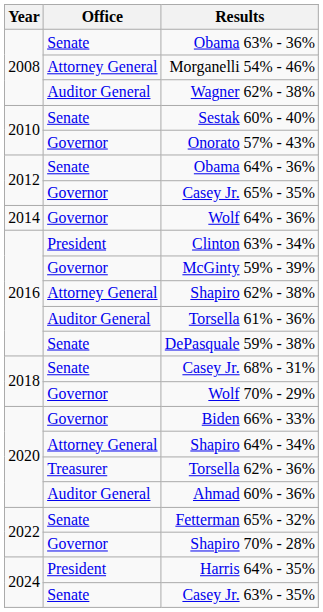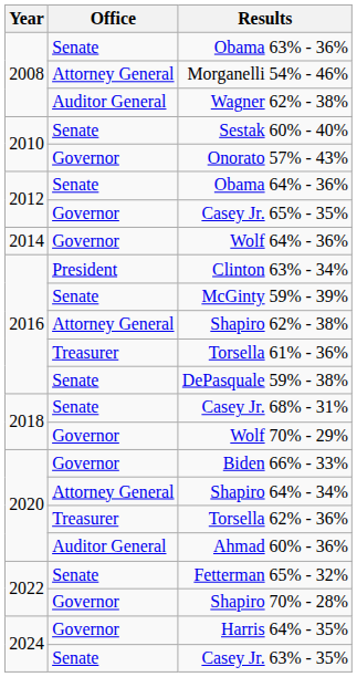 <table class=wikitable>
 <tr>
 <th>Year</th>
 <th>Office</th>
 <th>Results</th>
 </tr>
 <tr>
 <td rowspan=3>2008</td>
 <td><a href='#'>Senate</a></td>
 <td align="right" ><a href='#'>Obama</a> 63% - 36%</td>
 </tr>
 <tr>
 <td><a href='#'>Attorney General</a></td>
 <td align="right" >Morganelli 54% - 46%</td>
 </tr>
 <tr>
 <td><a href='#'>Auditor General</a></td>
 <td align="right" ><a href='#'>Wagner</a> 62% - 38%</td>
 </tr>
 <tr>
 <td rowspan=2>2010</td>
 <td><a href='#'>Senate</a></td>
 <td align="right" ><a href='#'>Sestak</a> 60% - 40%</td>
 </tr>
 <tr>
 <td><a href='#'>Governor</a></td>
 <td align="right" ><a href='#'>Onorato</a> 57% - 43%</td>
 </tr>
 <tr>
 <td rowspan=2>2012</td>
 <td><a href='#'>Senate</a></td>
 <td align="right" ><a href='#'>Obama</a> 64% - 36%</td>
 </tr>
 <tr>
 <td><a href='#'>Governor</a></td>
 <td align="right" ><a href='#'>Casey Jr.</a> 65% - 35%</td>
 </tr>
 <tr>
 <td>2014</td>
 <td><a href='#'>Governor</a></td>
 <td align="right" ><a href='#'>Wolf</a> 64% - 36%</td>
 </tr>
 <tr>
 <td rowspan=5>2016</td>
 <td><a href='#'>President</a></td>
 <td align="right" ><a href='#'>Clinton</a> 63% - 34%</td>
 </tr>
 <tr>
-<td><a href='#'>Governor</a></td>
+<td><a href='#'>Senate</a></td>
 <td align="right" ><a href='#'>McGinty</a> 59% - 39%</td>
 </tr>
 <tr>
 <td><a href='#'>Attorney General</a></td>
 <td align="right" ><a href='#'>Shapiro</a> 62% - 38%</td>
 </tr>
 <tr>
-<td><a href='#'>Auditor General</a></td>
+<td><a href='#'>Treasurer</a></td>
 <td align="right" ><a href='#'>Torsella</a> 61% - 36%</td>
 </tr>
 <tr>
 <td><a href='#'>Senate</a></td>
 <td align="right" ><a href='#'>DePasquale</a> 59% - 38%</td>
 </tr>
 <tr>
 <td rowspan=2>2018</td>
 <td><a href='#'>Senate</a></td>
 <td align="right" ><a href='#'>Casey Jr.</a> 68% - 31%</td>
 </tr>
 <tr>
 <td><a href='#'>Governor</a></td>
 <td align="right" ><a href='#'>Wolf</a> 70% - 29%</td>
 </tr>
 <tr>
 <td rowspan=4>2020</td>
 <td><a href='#'>Governor</a></td>
 <td align="right" ><a href='#'>Biden</a> 66% - 33%</td>
 </tr>
 <tr>
 <td><a href='#'>Attorney General</a></td>
 <td align="right" ><a href='#'>Shapiro</a> 64% - 34%</td>
 </tr>
 <tr>
 <td><a href='#'>Treasurer</a></td>
 <td align="right" ><a href='#'>Torsella</a> 62% - 36%</td>
 </tr>
 <tr>
 <td><a href='#'>Auditor General</a></td>
 <td align="right" ><a href='#'>Ahmad</a> 60% - 36%</td>
 </tr>
 <tr>
 <td rowspan=2>2022</td>
 <td><a href='#'>Senate</a></td>
 <td align="right" ><a href='#'>Fetterman</a> 65% - 32%</td>
 </tr>
 <tr>
 <td><a href='#'>Governor</a></td>
 <td align="right" ><a href='#'>Shapiro</a> 70% - 28%</td>
 </tr>
 <tr>
 <td rowspan=2>2024</td>
-<td><a href='#'>President</a></td>
+<td><a href='#'>Governor</a></td>
 <td align="right" ><a href='#'>Harris</a> 64% - 35%</td>
 </tr>
 <tr>
 <td><a href='#'>Senate</a></td>
 <td align="right" ><a href='#'>Casey Jr.</a> 63% - 35%</td>
 </tr>
 </table>
